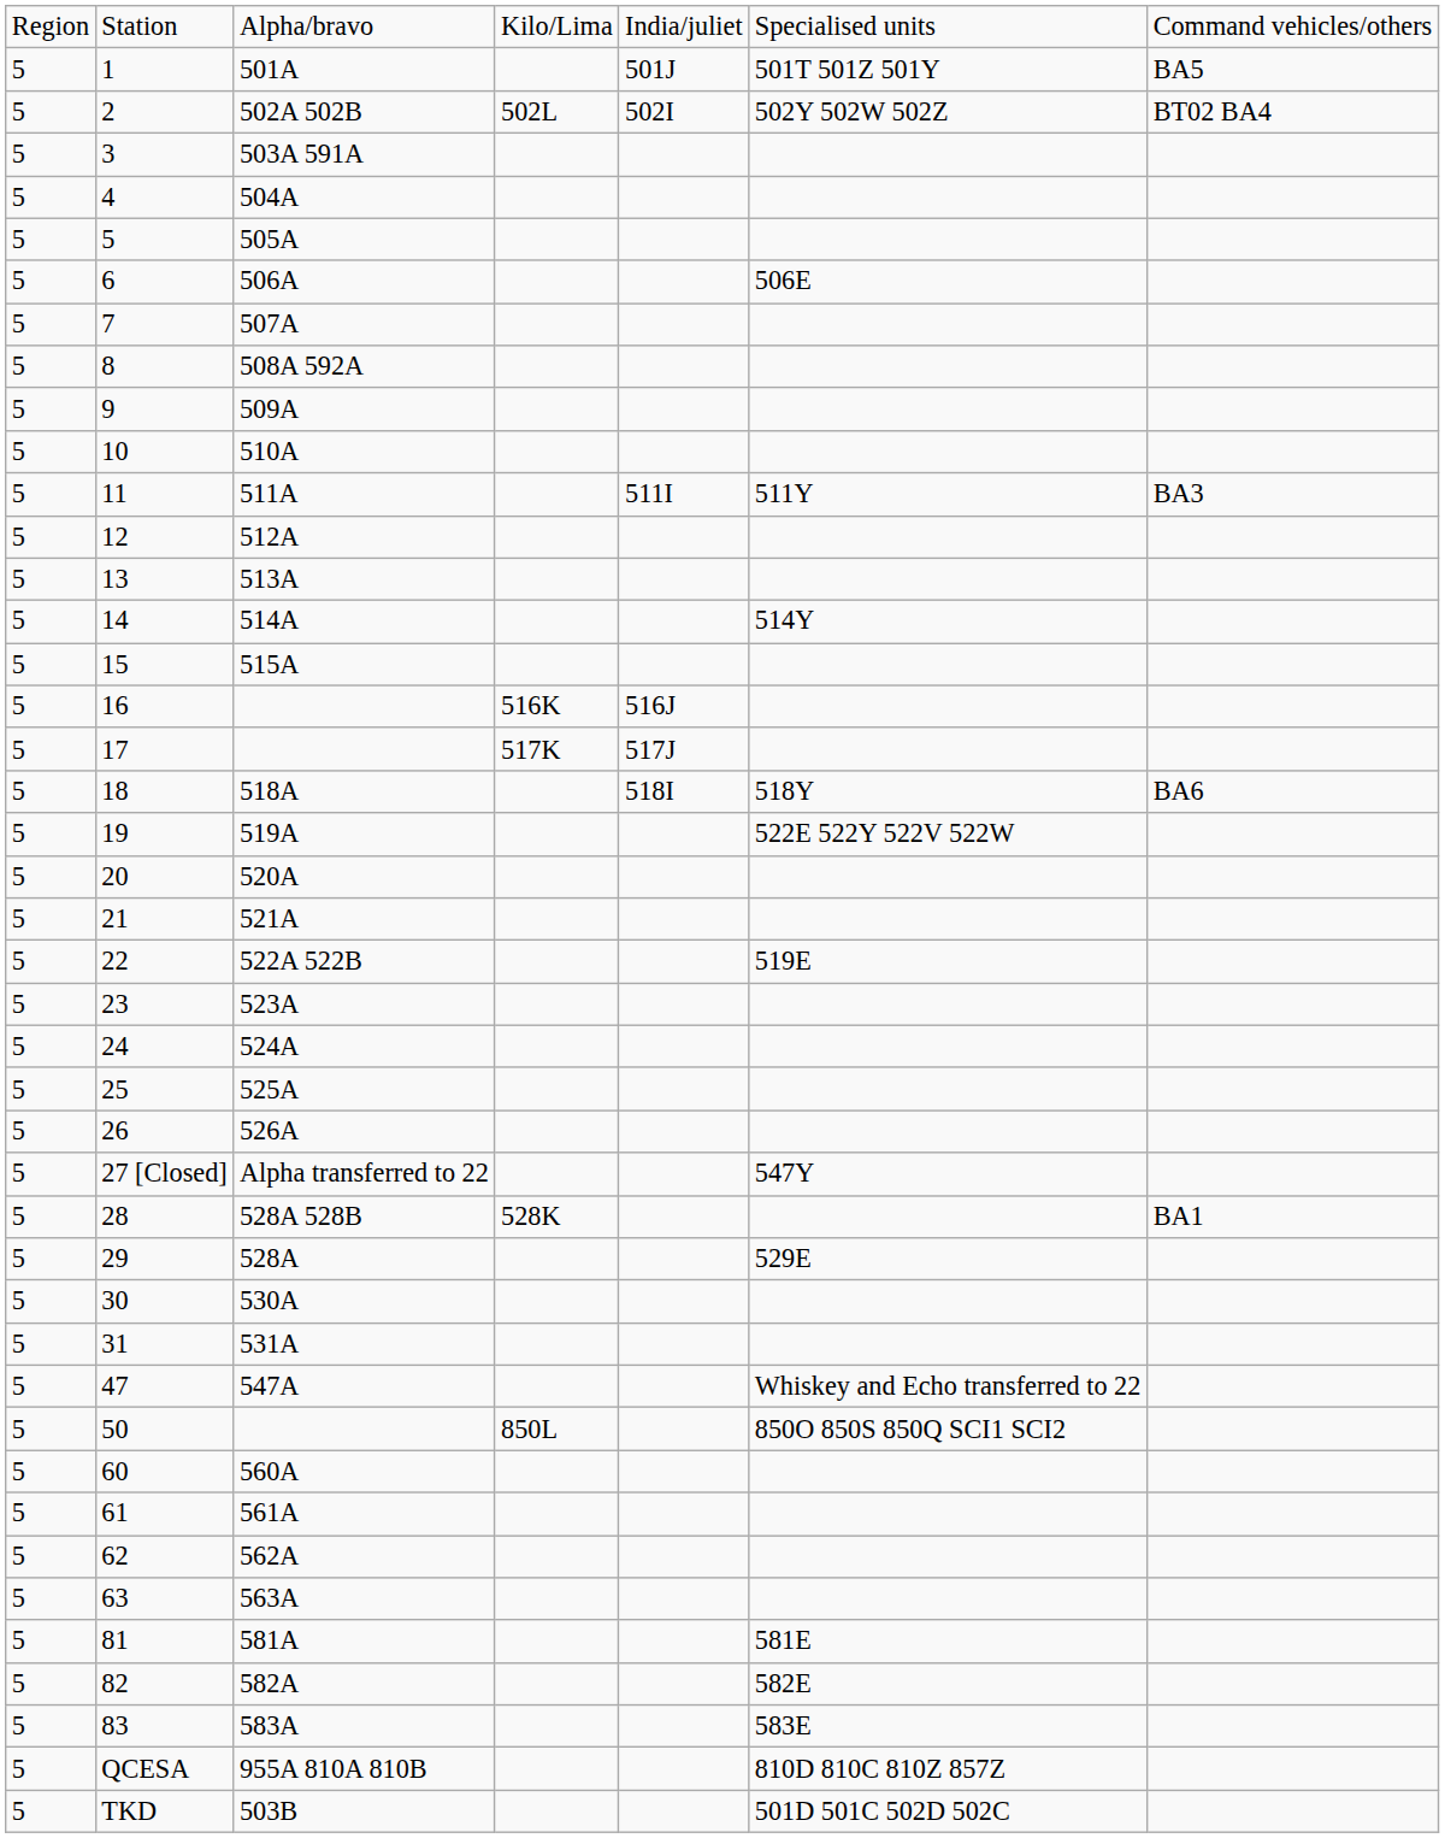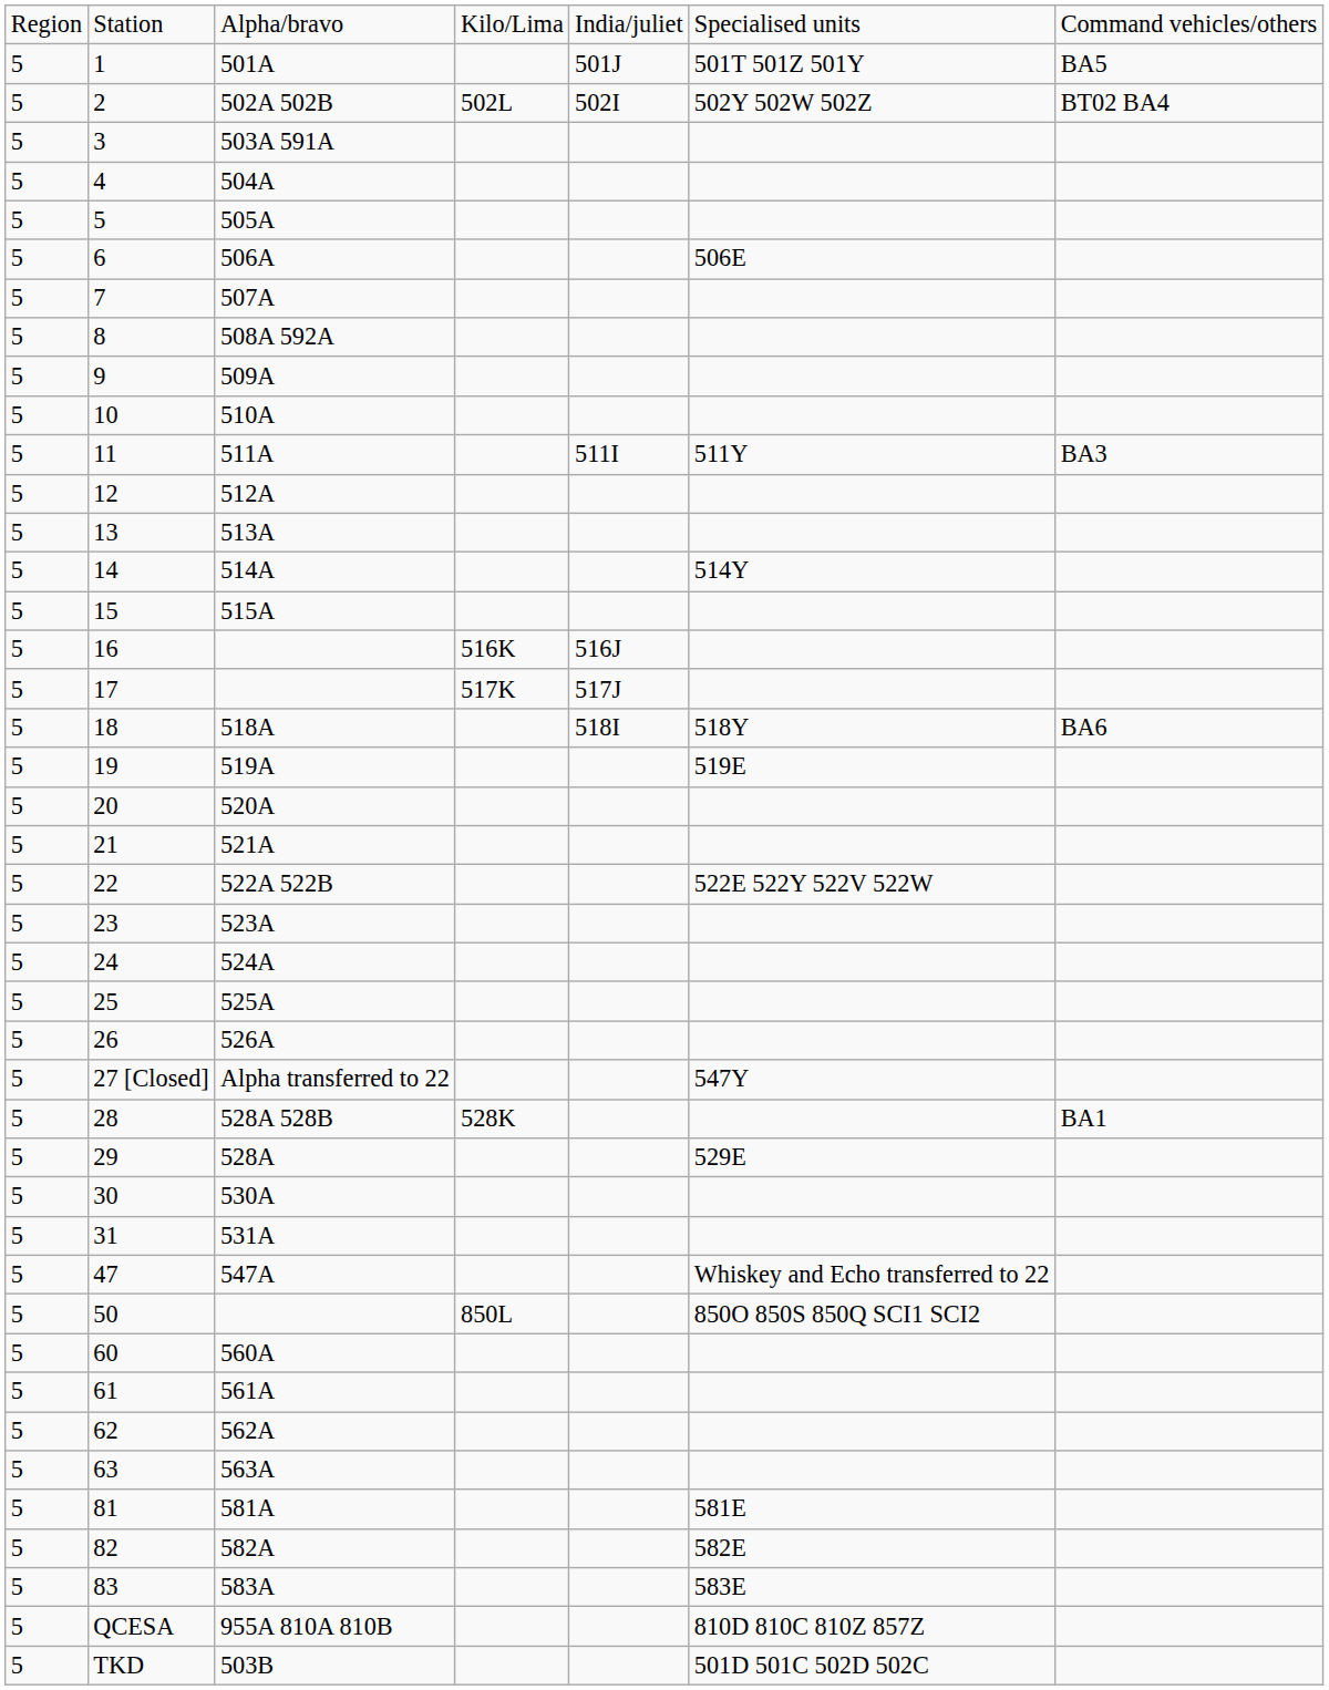 <table class="wikitable">
 <tr>
 <td>Region</td>
 <td>Station</td>
 <td>Alpha/bravo</td>
 <td>Kilo/Lima</td>
 <td>India/juliet</td>
 <td>Specialised units</td>
 <td>Command vehicles/others</td>
 </tr>
 <tr>
 <td>5</td>
 <td>1</td>
 <td>501A</td>
 <td></td>
 <td>501J</td>
 <td>501T 501Z 501Y</td>
 <td>BA5</td>
 </tr>
 <tr>
 <td>5</td>
 <td>2</td>
 <td>502A 502B</td>
 <td>502L</td>
 <td>502I</td>
 <td>502Y 502W 502Z</td>
 <td>BT02 BA4</td>
 </tr>
 <tr>
 <td>5</td>
 <td>3</td>
 <td>503A 591A</td>
 <td></td>
 <td></td>
 <td></td>
 <td></td>
 </tr>
 <tr>
 <td>5</td>
 <td>4</td>
 <td>504A</td>
 <td></td>
 <td></td>
 <td></td>
 <td></td>
 </tr>
 <tr>
 <td>5</td>
 <td>5</td>
 <td>505A</td>
 <td></td>
 <td></td>
 <td></td>
 <td></td>
 </tr>
 <tr>
 <td>5</td>
 <td>6</td>
 <td>506A</td>
 <td></td>
 <td></td>
 <td>506E</td>
 <td></td>
 </tr>
 <tr>
 <td>5</td>
 <td>7</td>
 <td>507A</td>
 <td></td>
 <td></td>
 <td></td>
 <td></td>
 </tr>
 <tr>
 <td>5</td>
 <td>8</td>
 <td>508A 592A</td>
 <td></td>
 <td></td>
 <td></td>
 <td></td>
 </tr>
 <tr>
 <td>5</td>
 <td>9</td>
 <td>509A</td>
 <td></td>
 <td></td>
 <td></td>
 <td></td>
 </tr>
 <tr>
 <td>5</td>
 <td>10</td>
 <td>510A</td>
 <td></td>
 <td></td>
 <td></td>
 <td></td>
 </tr>
 <tr>
 <td>5</td>
 <td>11</td>
 <td>511A</td>
 <td></td>
 <td>511I</td>
 <td>511Y</td>
 <td>BA3</td>
 </tr>
 <tr>
 <td>5</td>
 <td>12</td>
 <td>512A</td>
 <td></td>
 <td></td>
 <td></td>
 <td></td>
 </tr>
 <tr>
 <td>5</td>
 <td>13</td>
 <td>513A</td>
 <td></td>
 <td></td>
 <td></td>
 <td></td>
 </tr>
 <tr>
 <td>5</td>
 <td>14</td>
 <td>514A</td>
 <td></td>
 <td></td>
 <td>514Y</td>
 <td></td>
 </tr>
 <tr>
 <td>5</td>
 <td>15</td>
 <td>515A</td>
 <td></td>
 <td></td>
 <td></td>
 <td></td>
 </tr>
 <tr>
 <td>5</td>
 <td>16</td>
 <td></td>
 <td>516K</td>
 <td>516J</td>
 <td></td>
 <td></td>
 </tr>
 <tr>
 <td>5</td>
 <td>17</td>
 <td></td>
 <td>517K</td>
 <td>517J</td>
 <td></td>
 <td></td>
 </tr>
 <tr>
 <td>5</td>
 <td>18</td>
 <td>518A</td>
 <td></td>
 <td>518I</td>
 <td>518Y</td>
 <td>BA6</td>
 </tr>
 <tr>
 <td>5</td>
 <td>19</td>
 <td>519A</td>
 <td></td>
 <td></td>
-<td>522E 522Y 522V 522W</td>
+<td>519E</td>
 <td></td>
 </tr>
 <tr>
 <td>5</td>
 <td>20</td>
 <td>520A</td>
 <td></td>
 <td></td>
 <td></td>
 <td></td>
 </tr>
 <tr>
 <td>5</td>
 <td>21</td>
 <td>521A</td>
 <td></td>
 <td></td>
 <td></td>
 <td></td>
 </tr>
 <tr>
 <td>5</td>
 <td>22</td>
 <td>522A 522B</td>
 <td></td>
 <td></td>
-<td>519E</td>
+<td>522E 522Y 522V 522W</td>
 <td></td>
 </tr>
 <tr>
 <td>5</td>
 <td>23</td>
 <td>523A</td>
 <td></td>
 <td></td>
 <td></td>
 <td></td>
 </tr>
 <tr>
 <td>5</td>
 <td>24</td>
 <td>524A</td>
 <td></td>
 <td></td>
 <td></td>
 <td></td>
 </tr>
 <tr>
 <td>5</td>
 <td>25</td>
 <td>525A</td>
 <td></td>
 <td></td>
 <td></td>
 <td></td>
 </tr>
 <tr>
 <td>5</td>
 <td>26</td>
 <td>526A</td>
 <td></td>
 <td></td>
 <td></td>
 <td></td>
 </tr>
 <tr>
 <td>5</td>
 <td>27 [Closed]</td>
 <td>Alpha transferred to 22</td>
 <td></td>
 <td></td>
 <td>547Y</td>
 <td></td>
 </tr>
 <tr>
 <td>5</td>
 <td>28</td>
 <td>528A 528B</td>
 <td>528K</td>
 <td></td>
 <td></td>
 <td>BA1</td>
 </tr>
 <tr>
 <td>5</td>
 <td>29</td>
 <td>528A</td>
 <td></td>
 <td></td>
 <td>529E</td>
 <td></td>
 </tr>
 <tr>
 <td>5</td>
 <td>30</td>
 <td>530A</td>
 <td></td>
 <td></td>
 <td></td>
 <td></td>
 </tr>
 <tr>
 <td>5</td>
 <td>31</td>
 <td>531A</td>
 <td></td>
 <td></td>
 <td></td>
 <td></td>
 </tr>
 <tr>
 <td>5</td>
 <td>47</td>
 <td>547A</td>
 <td></td>
 <td></td>
 <td>Whiskey and Echo transferred to 22</td>
 <td></td>
 </tr>
 <tr>
 <td>5</td>
 <td>50</td>
 <td></td>
 <td>850L</td>
 <td></td>
 <td>850O 850S 850Q SCI1 SCI2</td>
 <td></td>
 </tr>
 <tr>
 <td>5</td>
 <td>60</td>
 <td>560A</td>
 <td></td>
 <td></td>
 <td></td>
 <td></td>
 </tr>
 <tr>
 <td>5</td>
 <td>61</td>
 <td>561A</td>
 <td></td>
 <td></td>
 <td></td>
 <td></td>
 </tr>
 <tr>
 <td>5</td>
 <td>62</td>
 <td>562A</td>
 <td></td>
 <td></td>
 <td></td>
 <td></td>
 </tr>
 <tr>
 <td>5</td>
 <td>63</td>
 <td>563A</td>
 <td></td>
 <td></td>
 <td></td>
 <td></td>
 </tr>
 <tr>
 <td>5</td>
 <td>81</td>
 <td>581A</td>
 <td></td>
 <td></td>
 <td>581E</td>
 <td></td>
 </tr>
 <tr>
 <td>5</td>
 <td>82</td>
 <td>582A</td>
 <td></td>
 <td></td>
 <td>582E</td>
 <td></td>
 </tr>
 <tr>
 <td>5</td>
 <td>83</td>
 <td>583A</td>
 <td></td>
 <td></td>
 <td>583E</td>
 <td></td>
 </tr>
 <tr>
 <td>5</td>
 <td>QCESA</td>
 <td>955A 810A 810B</td>
 <td></td>
 <td></td>
 <td>810D 810C 810Z 857Z</td>
 <td></td>
 </tr>
 <tr>
 <td>5</td>
 <td>TKD</td>
 <td>503B</td>
 <td></td>
 <td></td>
 <td>501D 501C 502D 502C</td>
 <td></td>
 </tr>
 </table>
